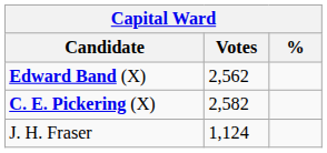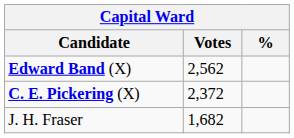 <table class="wikitable">
 <tr>
 <th colspan="3"><a href='#'>Capital Ward</a></th>
 </tr>
 <tr>
 <th style="width: 170px">Candidate</th>
 <th style="width: 50px">Votes</th>
 <th style="width: 40px">%</th>
 </tr>
 <tr>
 <td><strong><a href='#'>Edward Band</a></strong>  (X)</td>
 <td>2,562</td>
 <td></td>
 </tr>
 <tr>
 <td><strong><a href='#'>C. E. Pickering</a></strong> (X)</td>
-<td>2,582</td>
+<td>2,372</td>
 <td></td>
 </tr>
 <tr>
 <td>J. H. Fraser</td>
-<td>1,124</td>
+<td>1,682</td>
 <td></td>
 </tr>
 </table>
